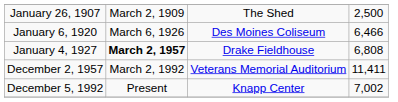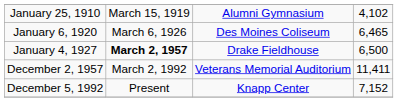 <table class="wikitable" style="text-align:center">
 <tr>
 </tr>
 <tr>
-<td>January 26, 1907</td>
-<td>March 2, 1909</td>
-<td>The Shed</td>
-<td>2,500</td>
+<td>January 25, 1910</td>
+<td>March 15, 1919</td>
+<td><a href='#'>Alumni Gymnasium</a></td>
+<td>4,102</td>
 </tr>
 <tr>
 <td>January 6, 1920</td>
 <td>March 6, 1926</td>
 <td><a href='#'>Des Moines Coliseum</a></td>
-<td>6,466</td>
+<td>6,465</td>
 </tr>
 <tr>
 <td>January 4, 1927</td>
 <td><strong>March 2, 1957</strong></td>
 <td><a href='#'>Drake Fieldhouse</a></td>
-<td>6,808</td>
+<td>6,500</td>
 </tr>
 <tr>
 <td>December 2, 1957</td>
 <td>March 2, 1992</td>
 <td><a href='#'>Veterans Memorial Auditorium</a></td>
 <td>11,411</td>
 </tr>
 <tr>
 <td>December 5, 1992</td>
 <td>Present</td>
 <td><a href='#'>Knapp Center</a></td>
-<td>7,002</td>
+<td>7,152</td>
 </tr>
 <tr>
 </tr>
 </table>
